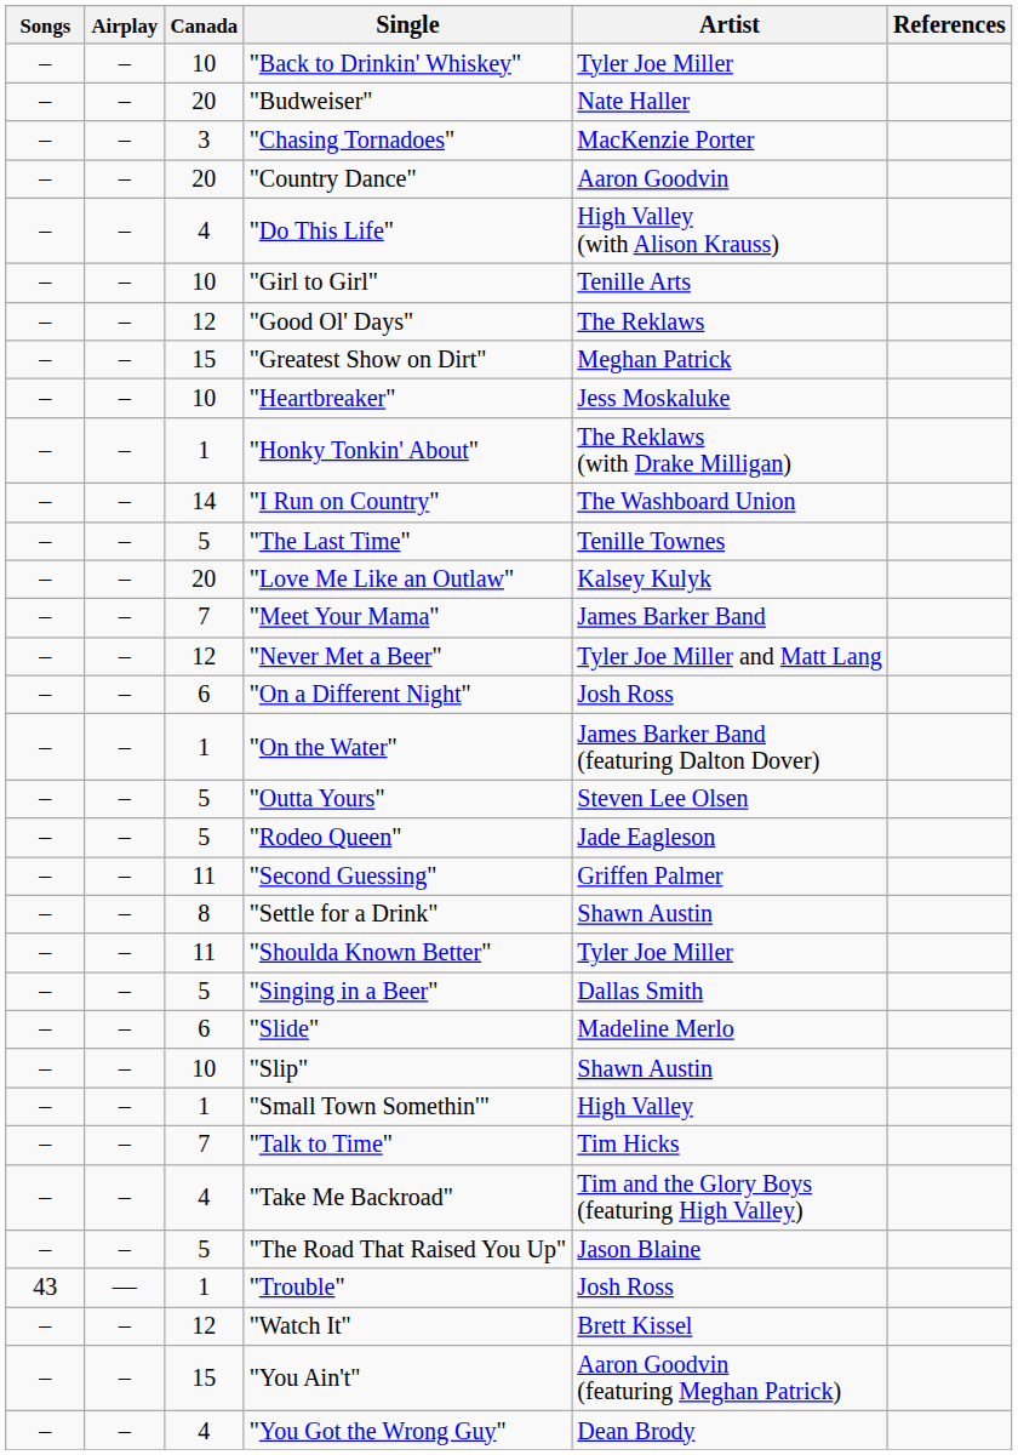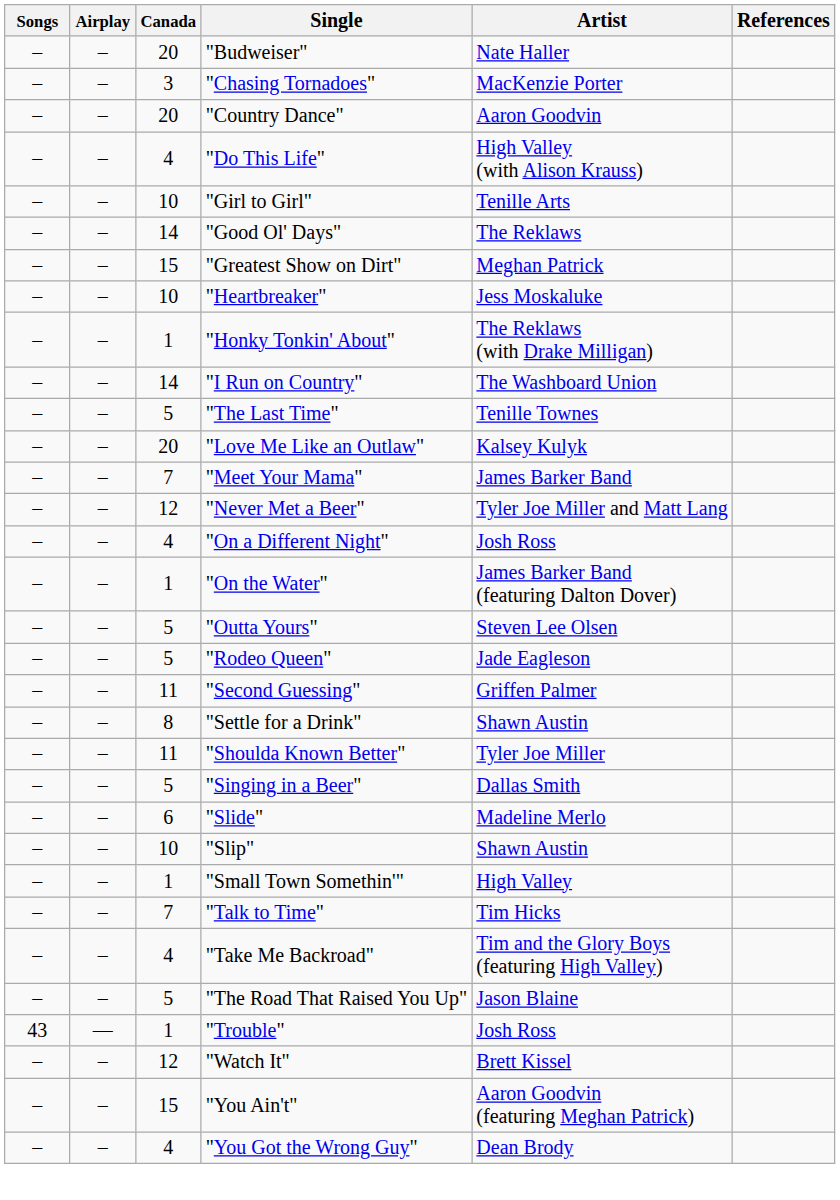 <table class="wikitable sortable">
 <tr>
 <th style="width:45px;"><small>Songs</small></th>
 <th style="width:45px;"><small>Airplay</small></th>
 <th style="width:45px;"><small>Canada</small></th>
 <th style="width:auto;">Single</th>
 <th style="width:auto;">Artist</th>
 <th style="width:auto;">References</th>
-</tr>
-<tr>
-<td align=center>–</td>
-<td align=center>–</td>
-<td align=center>10</td>
-<td>"<a href='#'>Back to Drinkin' Whiskey</a>"</td>
-<td><a href='#'>Tyler Joe Miller</a></td>
-<td></td>
 </tr>
 <tr>
 <td align=center>–</td>
 <td align=center>–</td>
 <td align=center>20</td>
 <td>"Budweiser"</td>
 <td><a href='#'>Nate Haller</a></td>
 <td></td>
 </tr>
 <tr>
 <td align=center>–</td>
 <td align=center>–</td>
 <td align=center>3</td>
 <td>"<a href='#'>Chasing Tornadoes</a>"</td>
 <td><a href='#'>MacKenzie Porter</a></td>
 <td></td>
 </tr>
 <tr>
 <td align=center>–</td>
 <td align=center>–</td>
 <td align=center>20</td>
 <td>"Country Dance"</td>
 <td><a href='#'>Aaron Goodvin</a></td>
 <td></td>
 </tr>
 <tr>
 <td align=center>–</td>
 <td align=center>–</td>
 <td align=center>4</td>
 <td>"<a href='#'>Do This Life</a>"</td>
 <td><a href='#'>High Valley</a><br>(with <a href='#'>Alison Krauss</a>)</td>
 <td></td>
 </tr>
 <tr>
 <td align=center>–</td>
 <td align=center>–</td>
 <td align=center>10</td>
 <td>"Girl to Girl"</td>
 <td><a href='#'>Tenille Arts</a></td>
 <td></td>
 </tr>
 <tr>
 <td align=center>–</td>
 <td align=center>–</td>
-<td align=center>12</td>
+<td align=center>14</td>
 <td>"Good Ol' Days"</td>
 <td><a href='#'>The Reklaws</a></td>
 <td></td>
 </tr>
 <tr>
 <td align=center>–</td>
 <td align=center>–</td>
 <td align=center>15</td>
 <td>"Greatest Show on Dirt"</td>
 <td><a href='#'>Meghan Patrick</a></td>
 <td></td>
 </tr>
 <tr>
 <td align=center>–</td>
 <td align=center>–</td>
 <td align=center>10</td>
 <td>"<a href='#'>Heartbreaker</a>"</td>
 <td><a href='#'>Jess Moskaluke</a></td>
 <td></td>
 </tr>
 <tr>
 <td align=center>–</td>
 <td align=center>–</td>
 <td align=center>1</td>
 <td>"<a href='#'>Honky Tonkin' About</a>"</td>
 <td><a href='#'>The Reklaws</a><br>(with <a href='#'>Drake Milligan</a>)</td>
 <td></td>
 </tr>
 <tr>
 <td align=center>–</td>
 <td align=center>–</td>
 <td align=center>14</td>
 <td>"<a href='#'>I Run on Country</a>"</td>
 <td><a href='#'>The Washboard Union</a></td>
 <td></td>
 </tr>
 <tr>
 <td align=center>–</td>
 <td align=center>–</td>
 <td align=center>5</td>
 <td>"<a href='#'>The Last Time</a>"</td>
 <td><a href='#'>Tenille Townes</a></td>
 <td></td>
 </tr>
 <tr>
 <td align=center>–</td>
 <td align=center>–</td>
 <td align=center>20</td>
 <td>"<a href='#'>Love Me Like an Outlaw</a>"</td>
 <td><a href='#'>Kalsey Kulyk</a></td>
 <td></td>
 </tr>
 <tr>
 <td align=center>–</td>
 <td align=center>–</td>
 <td align=center>7</td>
 <td>"<a href='#'>Meet Your Mama</a>"</td>
 <td><a href='#'>James Barker Band</a></td>
 <td></td>
 </tr>
 <tr>
 <td align=center>–</td>
 <td align=center>–</td>
 <td align=center>12</td>
 <td>"<a href='#'>Never Met a Beer</a>"</td>
 <td><a href='#'>Tyler Joe Miller</a> and <a href='#'>Matt Lang</a></td>
 <td></td>
 </tr>
 <tr>
 <td align=center>–</td>
 <td align=center>–</td>
-<td align=center>6</td>
+<td align=center>4</td>
 <td>"<a href='#'>On a Different Night</a>"</td>
 <td><a href='#'>Josh Ross</a></td>
 <td></td>
 </tr>
 <tr>
 <td align=center>–</td>
 <td align=center>–</td>
 <td align=center>1</td>
 <td>"<a href='#'>On the Water</a>"</td>
 <td><a href='#'>James Barker Band</a><br>(featuring Dalton Dover)</td>
 <td></td>
 </tr>
 <tr>
 <td align=center>–</td>
 <td align=center>–</td>
 <td align=center>5</td>
 <td>"<a href='#'>Outta Yours</a>"</td>
 <td><a href='#'>Steven Lee Olsen</a></td>
 <td></td>
 </tr>
 <tr>
 <td align=center>–</td>
 <td align=center>–</td>
 <td align=center>5</td>
 <td>"<a href='#'>Rodeo Queen</a>"</td>
 <td><a href='#'>Jade Eagleson</a></td>
 <td></td>
 </tr>
 <tr>
 <td align=center>–</td>
 <td align=center>–</td>
 <td align=center>11</td>
 <td>"<a href='#'>Second Guessing</a>"</td>
 <td><a href='#'>Griffen Palmer</a></td>
 <td></td>
 </tr>
 <tr>
 <td align=center>–</td>
 <td align=center>–</td>
 <td align=center>8</td>
 <td>"Settle for a Drink"</td>
 <td><a href='#'>Shawn Austin</a></td>
 <td></td>
 </tr>
 <tr>
 <td align=center>–</td>
 <td align=center>–</td>
 <td align=center>11</td>
 <td>"<a href='#'>Shoulda Known Better</a>"</td>
 <td><a href='#'>Tyler Joe Miller</a></td>
 <td></td>
 </tr>
 <tr>
 <td align=center>–</td>
 <td align=center>–</td>
 <td align=center>5</td>
 <td>"<a href='#'>Singing in a Beer</a>"</td>
 <td><a href='#'>Dallas Smith</a></td>
 <td></td>
 </tr>
 <tr>
 <td align=center>–</td>
 <td align=center>–</td>
 <td align=center>6</td>
 <td>"<a href='#'>Slide</a>"</td>
 <td><a href='#'>Madeline Merlo</a></td>
 <td></td>
 </tr>
 <tr>
 <td align=center>–</td>
 <td align=center>–</td>
 <td align=center>10</td>
 <td>"Slip"</td>
 <td><a href='#'>Shawn Austin</a></td>
 <td></td>
 </tr>
 <tr>
 <td align=center>–</td>
 <td align=center>–</td>
 <td align=center>1</td>
 <td>"Small Town Somethin'"</td>
 <td><a href='#'>High Valley</a></td>
 <td></td>
 </tr>
 <tr>
 <td align=center>–</td>
 <td align=center>–</td>
 <td align=center>7</td>
 <td>"<a href='#'>Talk to Time</a>"</td>
 <td><a href='#'>Tim Hicks</a></td>
 <td></td>
 </tr>
 <tr>
 <td align=center>–</td>
 <td align=center>–</td>
 <td align=center>4</td>
 <td>"Take Me Backroad"</td>
 <td><a href='#'>Tim and the Glory Boys</a><br>(featuring <a href='#'>High Valley</a>)</td>
 <td></td>
 </tr>
 <tr>
 <td align=center>–</td>
 <td align=center>–</td>
 <td align=center>5</td>
 <td>"The Road That Raised You Up"</td>
 <td><a href='#'>Jason Blaine</a></td>
 <td></td>
 </tr>
 <tr>
 <td align=center>43</td>
 <td align=center>—</td>
 <td align=center>1</td>
 <td>"<a href='#'>Trouble</a>"</td>
 <td><a href='#'>Josh Ross</a></td>
 <td></td>
 </tr>
 <tr>
 <td align=center>–</td>
 <td align=center>–</td>
 <td align=center>12</td>
 <td>"Watch It"</td>
 <td><a href='#'>Brett Kissel</a></td>
 <td></td>
 </tr>
 <tr>
 <td align=center>–</td>
 <td align=center>–</td>
 <td align=center>15</td>
 <td>"You Ain't"</td>
 <td><a href='#'>Aaron Goodvin</a><br>(featuring <a href='#'>Meghan Patrick</a>)</td>
 <td></td>
 </tr>
 <tr>
 <td align=center>–</td>
 <td align=center>–</td>
 <td align=center>4</td>
 <td>"<a href='#'>You Got the Wrong Guy</a>"</td>
 <td><a href='#'>Dean Brody</a></td>
 <td></td>
 </tr>
 </table>
